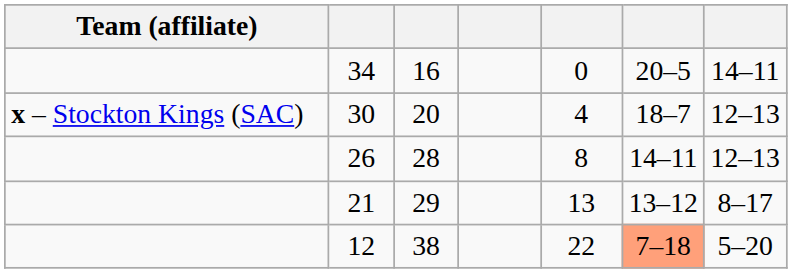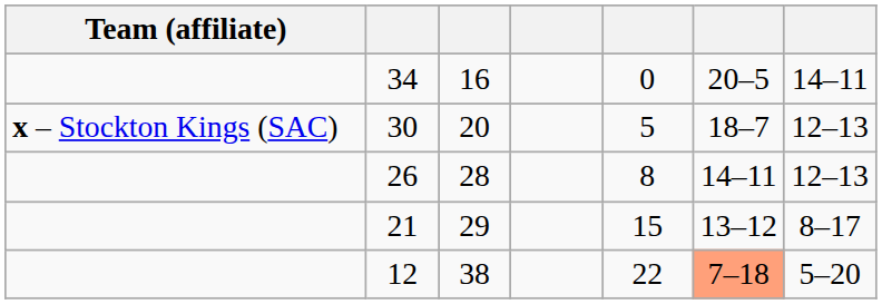 <table class="wikitable" style="text-align:center">
 <tr>
 <th style="width:180px">Team (affiliate)</th>
 <th style="width:30px"></th>
 <th style="width:30px"></th>
 <th style="width:40px"></th>
 <th style="width:40px"></th>
 <th style="width:40px"></th>
 <th style="width:40px"></th>
 </tr>
 <tr>
 <td align=left></td>
 <td>34</td>
 <td>16</td>
 <td></td>
 <td>0</td>
 <td>20–5</td>
 <td>14–11</td>
 </tr>
 <tr>
 <td align=left><strong>x</strong> – <a href='#'>Stockton Kings</a> (<a href='#'>SAC</a>)</td>
 <td>30</td>
 <td>20</td>
 <td></td>
-<td>4</td>
+<td>5</td>
 <td>18–7</td>
 <td>12–13</td>
 </tr>
 <tr>
 <td align=left></td>
 <td>26</td>
 <td>28</td>
 <td></td>
 <td>8</td>
 <td>14–11</td>
 <td>12–13</td>
 </tr>
 <tr>
 <td align=left></td>
 <td>21</td>
 <td>29</td>
 <td></td>
-<td>13</td>
+<td>15</td>
 <td>13–12</td>
 <td>8–17</td>
 </tr>
 <tr>
 <td align=left></td>
 <td>12</td>
 <td>38</td>
 <td></td>
 <td>22</td>
 <td style="background: lightsalmon;">7–18</td>
 <td>5–20</td>
 </tr>
 </table>
